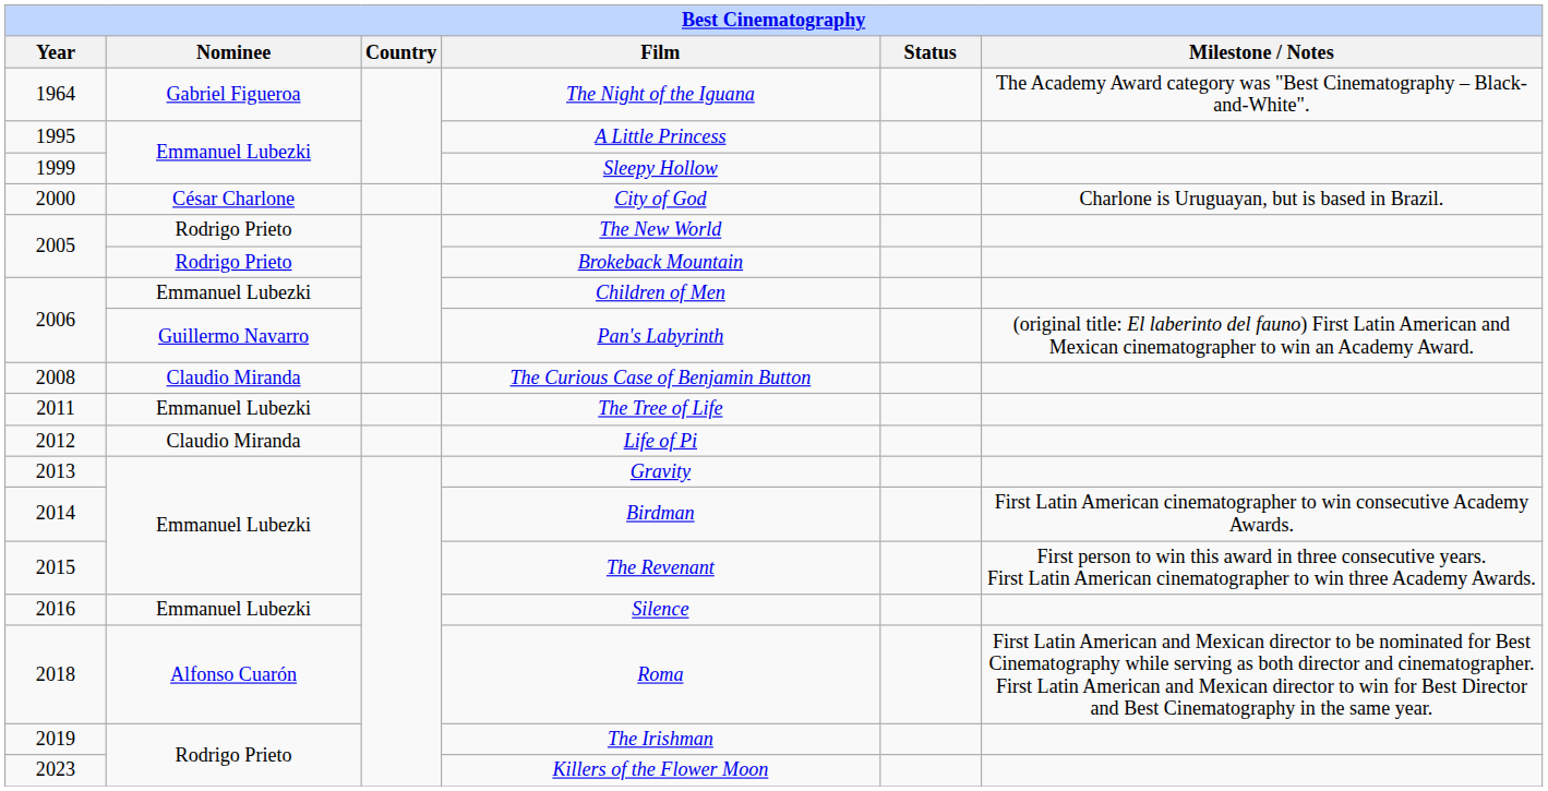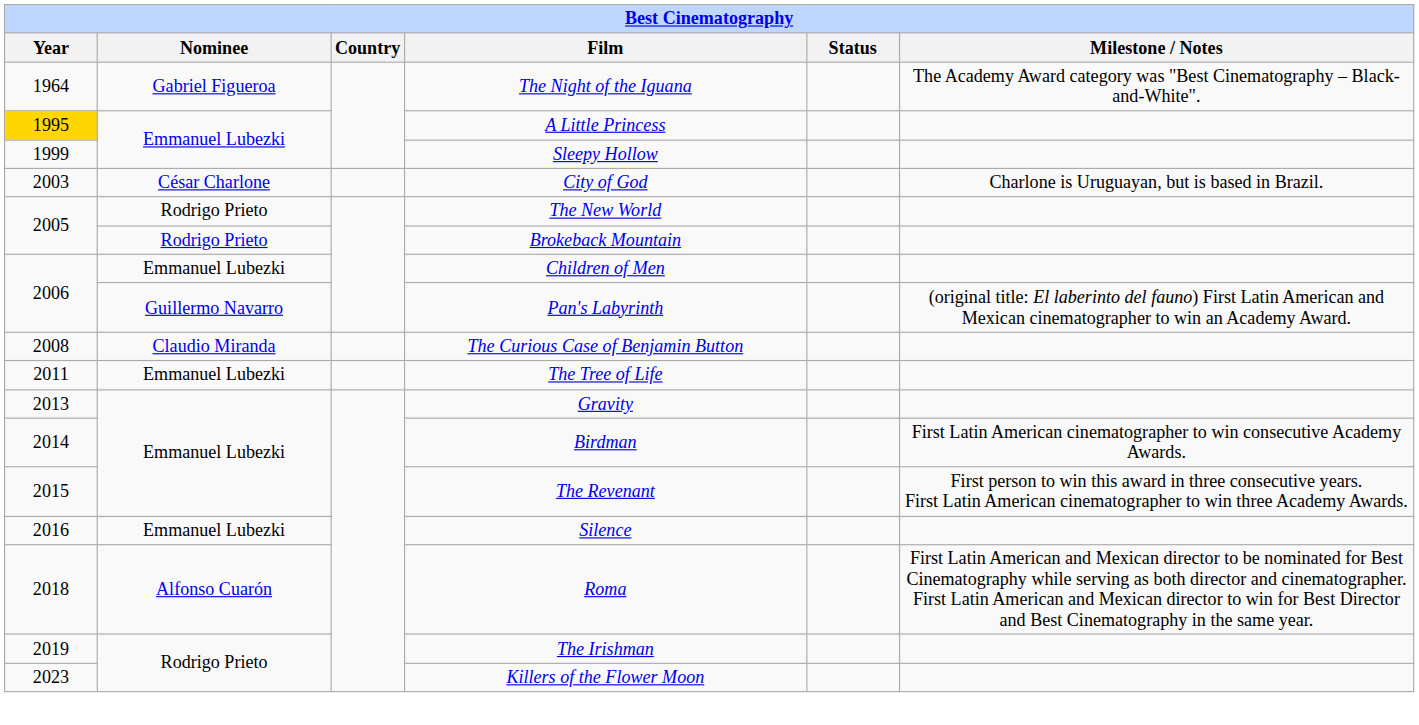 <table class="wikitable" style="text-align: center">
 <tr style="background:#bfd7ff;">
 <td colspan="6" style="text-align:center;"><strong><a href='#'>Best Cinematography</a></strong></td>
 </tr>
 <tr style="background:#ebf5ff;">
 <th style="width:75px;">Year</th>
 <th style="width:200px;">Nominee</th>
 <th style="width:50px;">Country</th>
 <th style="width:350px;">Film</th>
 <th style="width:75px;">Status</th>
 <th style="width:450px;">Milestone / Notes</th>
 </tr>
 <tr>
 <td style="text-align: center">1964</td>
 <td><a href='#'>Gabriel Figueroa</a></td>
 <td rowspan="3"></td>
 <td><em><a href='#'>The Night of the Iguana</a></em></td>
 <td></td>
 <td>The Academy Award category was "Best Cinematography – Black-and-White".</td>
 </tr>
 <tr>
-<td style="text-align: center">1995</td>
+<td style="background: gold; text-align: center">1995</td>
 <td rowspan="2"><a href='#'>Emmanuel Lubezki</a></td>
 <td><em><a href='#'>A Little Princess</a></em></td>
 <td></td>
 <td></td>
 </tr>
 <tr>
 <td style="text-align: center">1999</td>
 <td><em><a href='#'>Sleepy Hollow</a></em></td>
 <td></td>
 <td></td>
 </tr>
 <tr>
-<td style="text-align: center">2000</td>
+<td style="text-align: center">2003</td>
 <td><a href='#'>César Charlone</a></td>
 <td></td>
 <td><em><a href='#'>City of God</a></em></td>
 <td></td>
 <td>Charlone is Uruguayan, but is based in Brazil.</td>
 </tr>
 <tr>
 <td style="text-align: center" rowspan="2">2005</td>
 <td>Rodrigo Prieto</td>
 <td rowspan="4"></td>
 <td><em><a href='#'>The New World</a></em></td>
 <td></td>
 <td></td>
 </tr>
 <tr>
 <td><a href='#'>Rodrigo Prieto</a></td>
 <td><em><a href='#'>Brokeback Mountain</a></em></td>
 <td></td>
 <td></td>
 </tr>
 <tr>
 <td style="text-align: center" rowspan="2">2006</td>
 <td>Emmanuel Lubezki</td>
 <td><em><a href='#'>Children of Men</a></em></td>
 <td></td>
 <td></td>
 </tr>
 <tr>
 <td><a href='#'>Guillermo Navarro</a></td>
 <td><em><a href='#'>Pan's Labyrinth</a></em></td>
 <td></td>
 <td>(original title: <em>El laberinto del fauno</em>) First Latin American and Mexican cinematographer to win an Academy Award.</td>
 </tr>
 <tr>
 <td style="text-align: center">2008</td>
 <td><a href='#'>Claudio Miranda</a></td>
 <td></td>
 <td><em><a href='#'>The Curious Case of Benjamin Button</a></em></td>
 <td></td>
 <td></td>
 </tr>
 <tr>
 <td style="text-align: center">2011</td>
 <td>Emmanuel Lubezki</td>
 <td></td>
 <td><em><a href='#'>The Tree of Life</a></em></td>
-<td></td>
-<td></td>
-</tr>
-<tr>
-<td style="text-align: center">2012</td>
-<td>Claudio Miranda</td>
-<td></td>
-<td><em><a href='#'>Life of Pi</a></em></td>
 <td></td>
 <td></td>
 </tr>
 <tr>
 <td style="text-align: center">2013</td>
 <td rowspan=3>Emmanuel Lubezki</td>
 <td rowspan="7"></td>
 <td><em><a href='#'>Gravity</a></em></td>
 <td></td>
 <td></td>
 </tr>
 <tr>
 <td style="text-align: center">2014</td>
 <td><em><a href='#'>Birdman</a></em></td>
 <td></td>
 <td>First Latin American cinematographer to win consecutive Academy Awards.</td>
 </tr>
 <tr>
 <td style="text-align: center">2015</td>
 <td><em><a href='#'>The Revenant</a></em></td>
 <td></td>
 <td>First person to win this award in three consecutive years.<br>First Latin American cinematographer to win three Academy Awards.</td>
 </tr>
 <tr>
 <td style="text-align: center">2016</td>
 <td>Emmanuel Lubezki</td>
 <td><em><a href='#'>Silence</a></em></td>
 <td></td>
 <td></td>
 </tr>
 <tr>
 <td style="text-align: center">2018</td>
 <td><a href='#'>Alfonso Cuarón</a></td>
 <td><em><a href='#'>Roma</a></em></td>
 <td></td>
 <td>First Latin American and Mexican director to be nominated for Best Cinematography while serving as both director and cinematographer.<br>First Latin American and Mexican director to win for Best Director and Best Cinematography in the same year.</td>
 </tr>
 <tr>
 <td style="text-align: center">2019</td>
 <td rowspan=2>Rodrigo Prieto</td>
 <td><em><a href='#'>The Irishman</a></em></td>
 <td></td>
 <td></td>
 </tr>
 <tr>
 <td style="text-align: center">2023</td>
 <td><em><a href='#'>Killers of the Flower Moon</a></em></td>
 <td></td>
 <td></td>
 </tr>
 </table>
